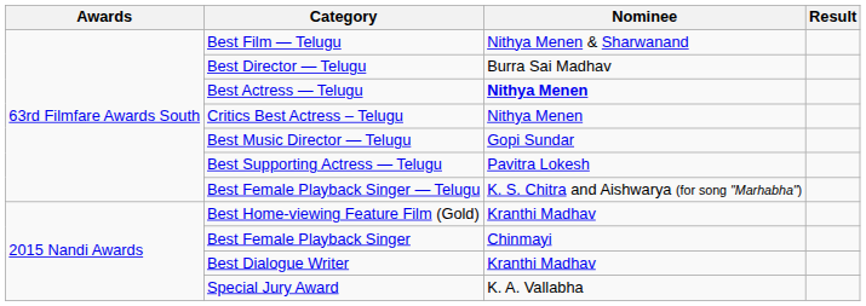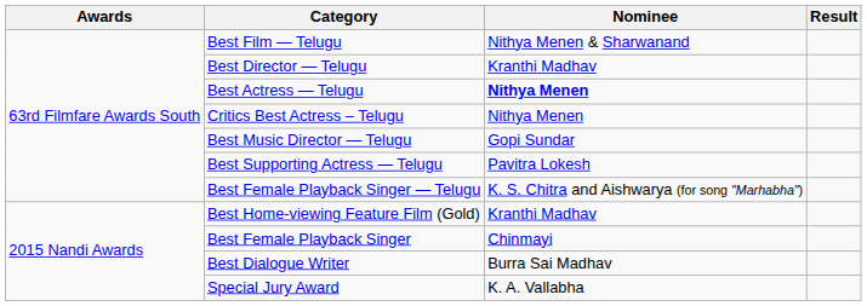 <table class="wikitable">
 <tr>
 <th>Awards</th>
 <th>Category</th>
 <th>Nominee</th>
 <th>Result</th>
 </tr>
 <tr>
 <td rowspan="7"><a href='#'>63rd Filmfare Awards South</a></td>
 <td><a href='#'>Best Film — Telugu</a></td>
 <td><a href='#'>Nithya Menen</a> & <a href='#'>Sharwanand</a></td>
 <td></td>
 </tr>
 <tr>
 <td><a href='#'>Best Director — Telugu</a></td>
-<td>Burra Sai Madhav</td>
+<td><a href='#'>Kranthi Madhav</a></td>
 <td></td>
 </tr>
 <tr>
 <td><a href='#'>Best Actress — Telugu</a></td>
 <td><strong><a href='#'>Nithya Menen</a></strong></td>
 <td></td>
 </tr>
 <tr>
 <td><a href='#'>Critics Best Actress – Telugu</a></td>
 <td><a href='#'>Nithya Menen</a></td>
 <td></td>
 </tr>
 <tr>
 <td><a href='#'>Best Music Director — Telugu</a></td>
 <td><a href='#'>Gopi Sundar</a></td>
 <td></td>
 </tr>
 <tr>
 <td><a href='#'>Best Supporting Actress — Telugu</a></td>
 <td><a href='#'>Pavitra Lokesh</a></td>
 <td></td>
 </tr>
 <tr>
 <td><a href='#'>Best Female Playback Singer — Telugu</a></td>
 <td><a href='#'>K. S. Chitra</a> and Aishwarya <small>(for song <em>"Marhabha"</em>)</small></td>
 <td></td>
 </tr>
 <tr>
 <td rowspan="4"><a href='#'>2015 Nandi Awards</a></td>
 <td><a href='#'>Best Home-viewing Feature Film</a> (Gold)</td>
 <td><a href='#'>Kranthi Madhav</a></td>
 <td></td>
 </tr>
 <tr>
 <td><a href='#'>Best Female Playback Singer</a></td>
 <td><a href='#'>Chinmayi</a></td>
 <td></td>
 </tr>
 <tr>
 <td><a href='#'>Best Dialogue Writer</a></td>
-<td><a href='#'>Kranthi Madhav</a></td>
+<td>Burra Sai Madhav</td>
 <td></td>
 </tr>
 <tr>
 <td><a href='#'>Special Jury Award</a></td>
 <td>K. A. Vallabha</td>
 <td></td>
 </tr>
 </table>
